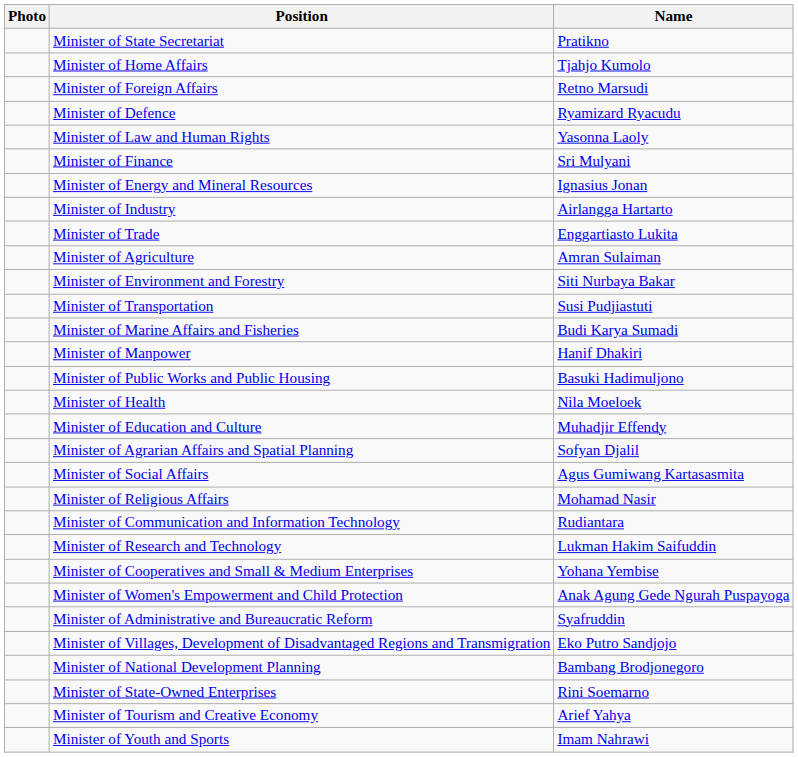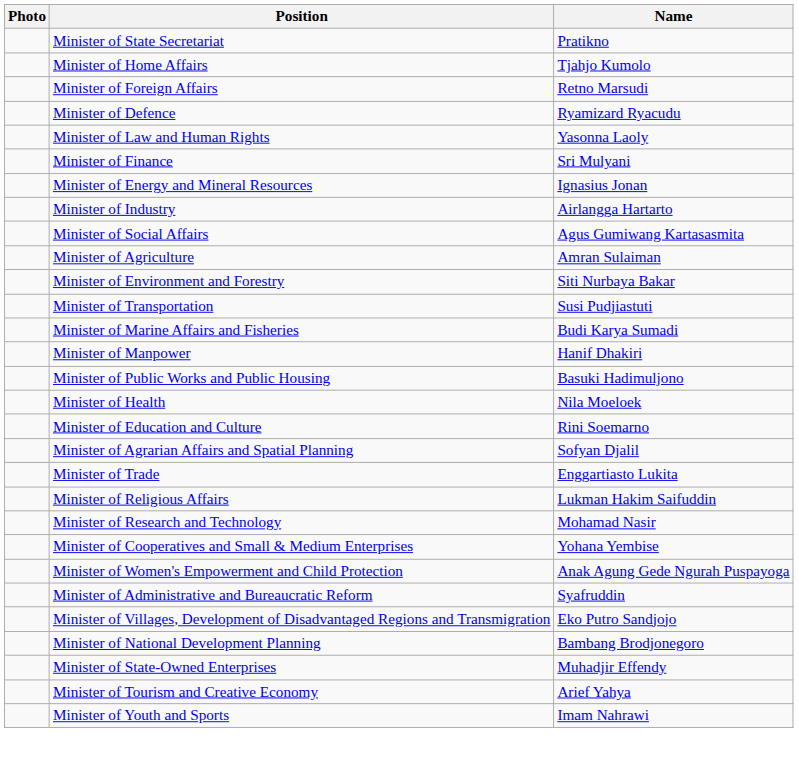 <table class=wikitable>
 <tr>
 <th>Photo</th>
 <th>Position</th>
 <th>Name</th>
 </tr>
 <tr>
 <td></td>
 <td><a href='#'>Minister of State Secretariat</a></td>
 <td><a href='#'>Pratikno</a></td>
 </tr>
 <tr>
 <td></td>
 <td><a href='#'>Minister of Home Affairs</a></td>
 <td><a href='#'>Tjahjo Kumolo</a></td>
 </tr>
 <tr>
 <td></td>
 <td><a href='#'>Minister of Foreign Affairs</a></td>
 <td><a href='#'>Retno Marsudi</a></td>
 </tr>
 <tr>
 <td></td>
 <td><a href='#'>Minister of Defence</a></td>
 <td><a href='#'>Ryamizard Ryacudu</a></td>
 </tr>
 <tr>
 <td></td>
 <td><a href='#'>Minister of Law and Human Rights</a></td>
 <td><a href='#'>Yasonna Laoly</a></td>
 </tr>
 <tr>
 <td></td>
 <td><a href='#'>Minister of Finance</a></td>
 <td><a href='#'>Sri Mulyani</a></td>
 </tr>
 <tr>
 <td></td>
 <td><a href='#'>Minister of Energy and Mineral Resources</a></td>
 <td><a href='#'>Ignasius Jonan</a></td>
 </tr>
 <tr>
 <td></td>
 <td><a href='#'>Minister of Industry</a></td>
 <td><a href='#'>Airlangga Hartarto</a></td>
 </tr>
 <tr>
 <td></td>
-<td><a href='#'>Minister of Trade</a></td>
-<td><a href='#'>Enggartiasto Lukita</a></td>
+<td><a href='#'>Minister of Social Affairs</a></td>
+<td><a href='#'>Agus Gumiwang Kartasasmita</a></td>
 </tr>
 <tr>
 <td></td>
 <td><a href='#'>Minister of Agriculture</a></td>
 <td><a href='#'>Amran Sulaiman</a></td>
 </tr>
 <tr>
 <td></td>
 <td><a href='#'>Minister of Environment and Forestry</a></td>
 <td><a href='#'>Siti Nurbaya Bakar</a></td>
 </tr>
 <tr>
 <td></td>
 <td><a href='#'>Minister of Transportation</a></td>
 <td><a href='#'>Susi Pudjiastuti</a></td>
 </tr>
 <tr>
 <td></td>
 <td><a href='#'>Minister of Marine Affairs and Fisheries</a></td>
 <td><a href='#'>Budi Karya Sumadi</a></td>
 </tr>
 <tr>
 <td></td>
 <td><a href='#'>Minister of Manpower</a></td>
 <td><a href='#'>Hanif Dhakiri</a></td>
 </tr>
 <tr>
 <td></td>
 <td><a href='#'>Minister of Public Works and Public Housing</a></td>
 <td><a href='#'>Basuki Hadimuljono</a></td>
 </tr>
 <tr>
 <td></td>
 <td><a href='#'>Minister of Health</a></td>
 <td><a href='#'>Nila Moeloek</a></td>
 </tr>
 <tr>
 <td></td>
 <td><a href='#'>Minister of Education and Culture</a></td>
-<td><a href='#'>Muhadjir Effendy</a></td>
+<td><a href='#'>Rini Soemarno</a></td>
 </tr>
 <tr>
 <td></td>
 <td><a href='#'>Minister of Agrarian Affairs and Spatial Planning</a></td>
 <td><a href='#'>Sofyan Djalil</a></td>
 </tr>
 <tr>
 <td></td>
-<td><a href='#'>Minister of Social Affairs</a></td>
-<td><a href='#'>Agus Gumiwang Kartasasmita</a></td>
+<td><a href='#'>Minister of Trade</a></td>
+<td><a href='#'>Enggartiasto Lukita</a></td>
 </tr>
 <tr>
 <td></td>
 <td><a href='#'>Minister of Religious Affairs</a></td>
-<td><a href='#'>Mohamad Nasir</a></td>
-</tr>
-<tr>
-<td></td>
-<td><a href='#'>Minister of Communication and Information Technology</a></td>
-<td><a href='#'>Rudiantara</a></td>
+<td><a href='#'>Lukman Hakim Saifuddin</a></td>
 </tr>
 <tr>
 <td></td>
 <td><a href='#'>Minister of Research and Technology</a></td>
-<td><a href='#'>Lukman Hakim Saifuddin</a></td>
+<td><a href='#'>Mohamad Nasir</a></td>
 </tr>
 <tr>
 <td></td>
 <td><a href='#'>Minister of Cooperatives and Small & Medium Enterprises</a></td>
 <td><a href='#'>Yohana Yembise</a></td>
 </tr>
 <tr>
 <td></td>
 <td><a href='#'>Minister of Women's Empowerment and Child Protection</a></td>
 <td><a href='#'>Anak Agung Gede Ngurah Puspayoga</a></td>
 </tr>
 <tr>
 <td></td>
 <td><a href='#'>Minister of Administrative and Bureaucratic Reform</a></td>
 <td><a href='#'>Syafruddin</a></td>
 </tr>
 <tr>
 <td></td>
 <td><a href='#'>Minister of Villages, Development of Disadvantaged Regions and Transmigration</a></td>
 <td><a href='#'>Eko Putro Sandjojo</a></td>
 </tr>
 <tr>
 <td></td>
 <td><a href='#'>Minister of National Development Planning</a></td>
 <td><a href='#'>Bambang Brodjonegoro</a></td>
 </tr>
 <tr>
 <td></td>
 <td><a href='#'>Minister of State-Owned Enterprises</a></td>
-<td><a href='#'>Rini Soemarno</a></td>
+<td><a href='#'>Muhadjir Effendy</a></td>
 </tr>
 <tr>
 <td></td>
 <td><a href='#'>Minister of Tourism and Creative Economy</a></td>
 <td><a href='#'>Arief Yahya</a></td>
 </tr>
 <tr>
 <td></td>
 <td><a href='#'>Minister of Youth and Sports</a></td>
 <td><a href='#'>Imam Nahrawi</a></td>
 </tr>
 </table>
